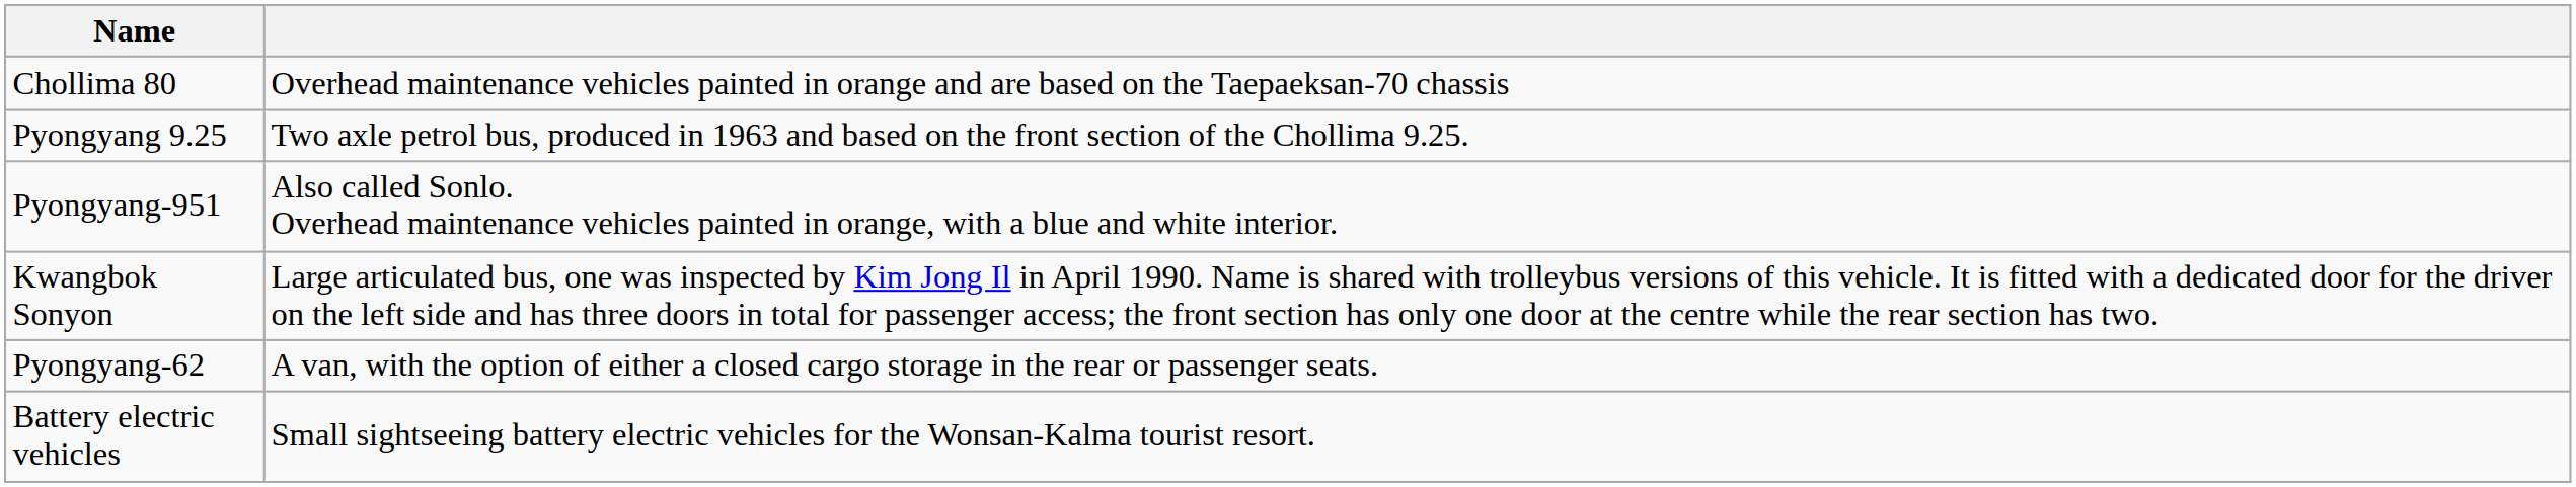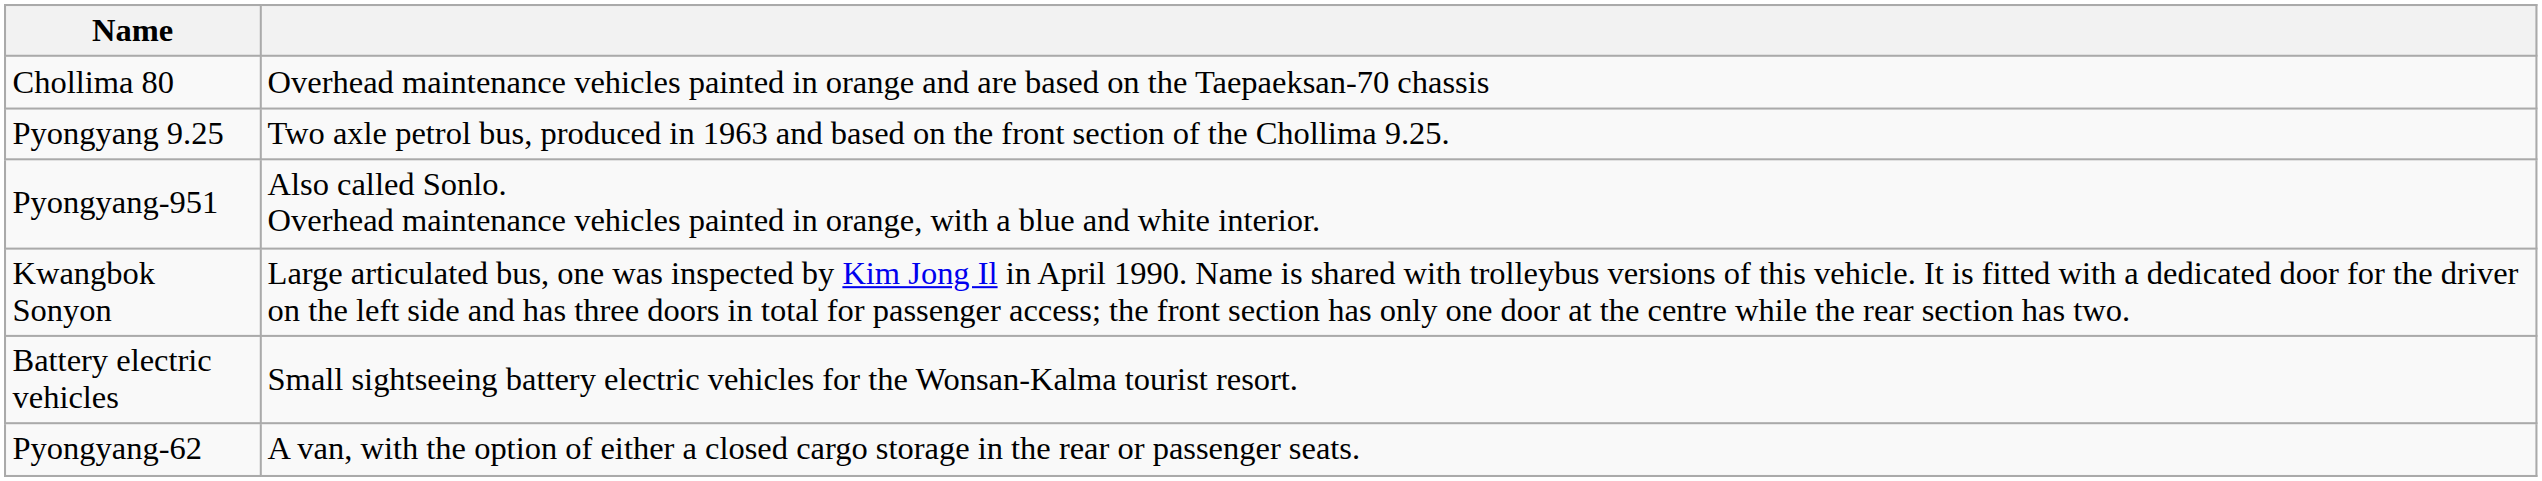 <table class="wikitable">
 <tr>
 <th>Name</th>
 <th></th>
 </tr>
 <tr>
 <td>Chollima 80</td>
 <td>Overhead maintenance vehicles painted in orange and are based on the Taepaeksan-70 chassis</td>
 </tr>
 <tr>
 <td>Pyongyang 9.25</td>
 <td>Two axle petrol bus, produced in 1963 and based on the front section of the Chollima 9.25.</td>
 </tr>
 <tr>
 <td>Pyongyang-951</td>
 <td>Also called Sonlo.<br>Overhead maintenance vehicles painted in orange, with a blue and white interior.</td>
 </tr>
 <tr>
 <td>Kwangbok Sonyon</td>
 <td>Large articulated bus, one was inspected by <a href='#'>Kim Jong Il</a> in April 1990. Name is shared with trolleybus versions of this vehicle. It is fitted with a dedicated door for the driver on the left side and has three doors in total for passenger access; the front section has only one door at the centre while the rear section has two.</td>
 </tr>
 <tr>
+<td>Battery electric vehicles</td>
+<td>Small sightseeing battery electric vehicles for the Wonsan-Kalma tourist resort.</td>
+</tr>
+<tr>
 <td>Pyongyang-62</td>
 <td>A van, with the option of either a closed cargo storage in the rear or passenger seats.</td>
 </tr>
-<tr>
-<td>Battery electric vehicles</td>
-<td>Small sightseeing battery electric vehicles for the Wonsan-Kalma tourist resort.</td>
-</tr>
 </table>
